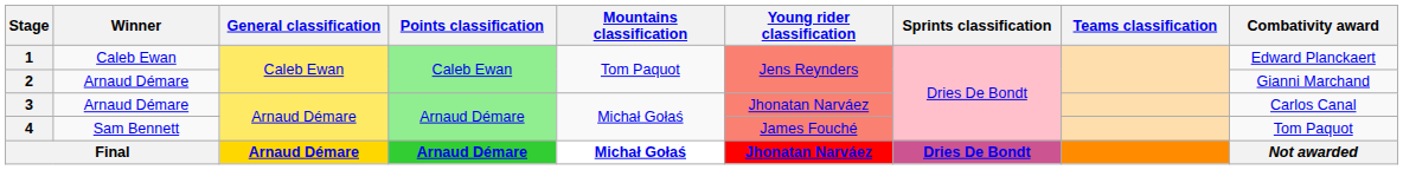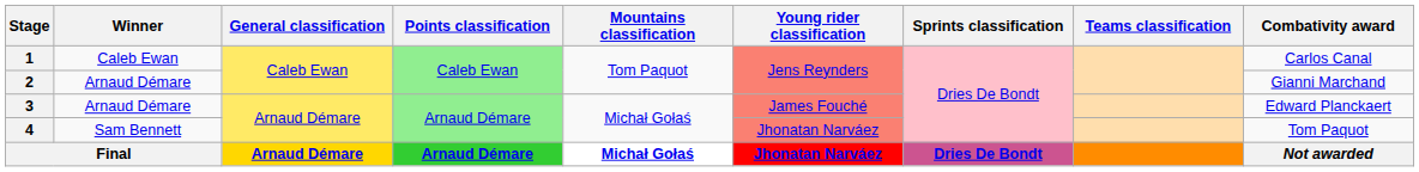 <table class="wikitable" style="text-align: center; font-size:smaller;">
 <tr style="background:#efefef;">
 <th style="width:2%;">Stage</th>
 <th style="width:12.25%;">Winner</th>
 <th style="width:12.25%;"><a href='#'>General classification</a><br></th>
 <th style="width:12.25%;"><a href='#'>Points classification</a><br></th>
 <th style="width:12.25%;"><a href='#'>Mountains classification</a><br></th>
 <th style="width:12.25%;"><a href='#'>Young rider classification</a><br></th>
 <th style="width:12.25%;">Sprints classification<br></th>
 <th style="width:12.25%;"><a href='#'>Teams classification</a></th>
 <th style="width:12.25%;">Combativity award</th>
 </tr>
 <tr>
 <th>1</th>
 <td><a href='#'>Caleb Ewan</a></td>
 <td style="background:#FFEA66;" rowspan="2"><a href='#'>Caleb Ewan</a></td>
 <td style="background:lightgreen;" rowspan="2"><a href='#'>Caleb Ewan</a></td>
 <td style="background:offwhite;" rowspan="2"><a href='#'>Tom Paquot</a></td>
 <td style="background:salmon;" rowspan="2"><a href='#'>Jens Reynders</a></td>
 <td style="background:pink;" rowspan="4"><a href='#'>Dries De Bondt</a></td>
 <td style="background:navajowhite;" rowspan="2"></td>
-<td><a href='#'>Edward Planckaert</a></td>
+<td><a href='#'>Carlos Canal</a></td>
 </tr>
 <tr>
 <th>2</th>
 <td><a href='#'>Arnaud Démare</a></td>
 <td><a href='#'>Gianni Marchand</a></td>
 </tr>
 <tr>
 <th>3</th>
 <td><a href='#'>Arnaud Démare</a></td>
 <td style="background:#FFEA66;" rowspan="2"><a href='#'>Arnaud Démare</a></td>
 <td style="background:lightgreen;" rowspan="2"><a href='#'>Arnaud Démare</a></td>
 <td style="background:offwhite;" rowspan="2"><a href='#'>Michał Gołaś</a></td>
-<td style="background:salmon;"><a href='#'>Jhonatan Narváez</a></td>
+<td style="background:salmon;"><a href='#'>James Fouché</a></td>
 <td style="background:navajowhite;"></td>
-<td><a href='#'>Carlos Canal</a></td>
+<td><a href='#'>Edward Planckaert</a></td>
 </tr>
 <tr>
 <th>4</th>
 <td><a href='#'>Sam Bennett</a></td>
-<td style="background:salmon;"><a href='#'>James Fouché</a></td>
+<td style="background:salmon;"><a href='#'>Jhonatan Narváez</a></td>
 <td style="background:navajowhite;"></td>
 <td><a href='#'>Tom Paquot</a></td>
 </tr>
 <tr>
 <th colspan=2>Final</th>
 <th style="background:gold"><a href='#'>Arnaud Démare</a></th>
 <th style="background:limegreen"><a href='#'>Arnaud Démare</a></th>
 <th style="background:white;"><a href='#'>Michał Gołaś</a></th>
 <th style="background:red"><a href='#'>Jhonatan Narváez</a></th>
 <th style="background:#cc5490"><a href='#'>Dries De Bondt</a></th>
 <th style="background:#FF8C00;"></th>
 <th><em>Not awarded</em></th>
 </tr>
 </table>
